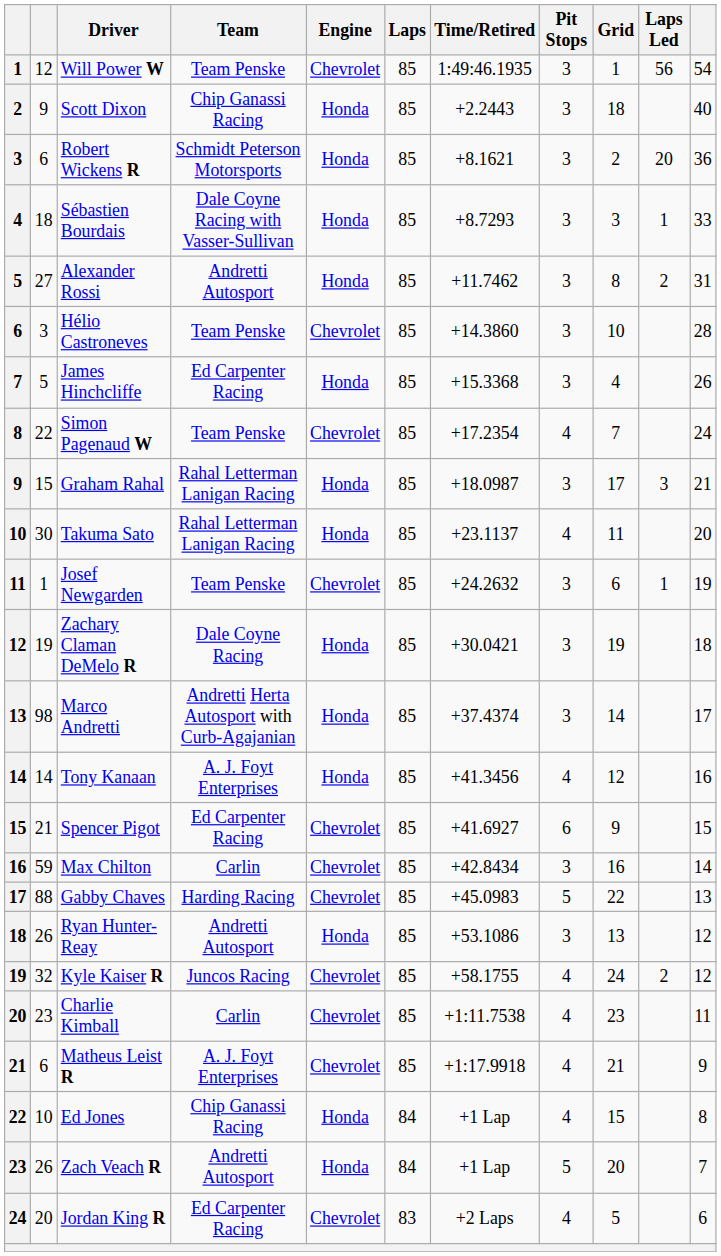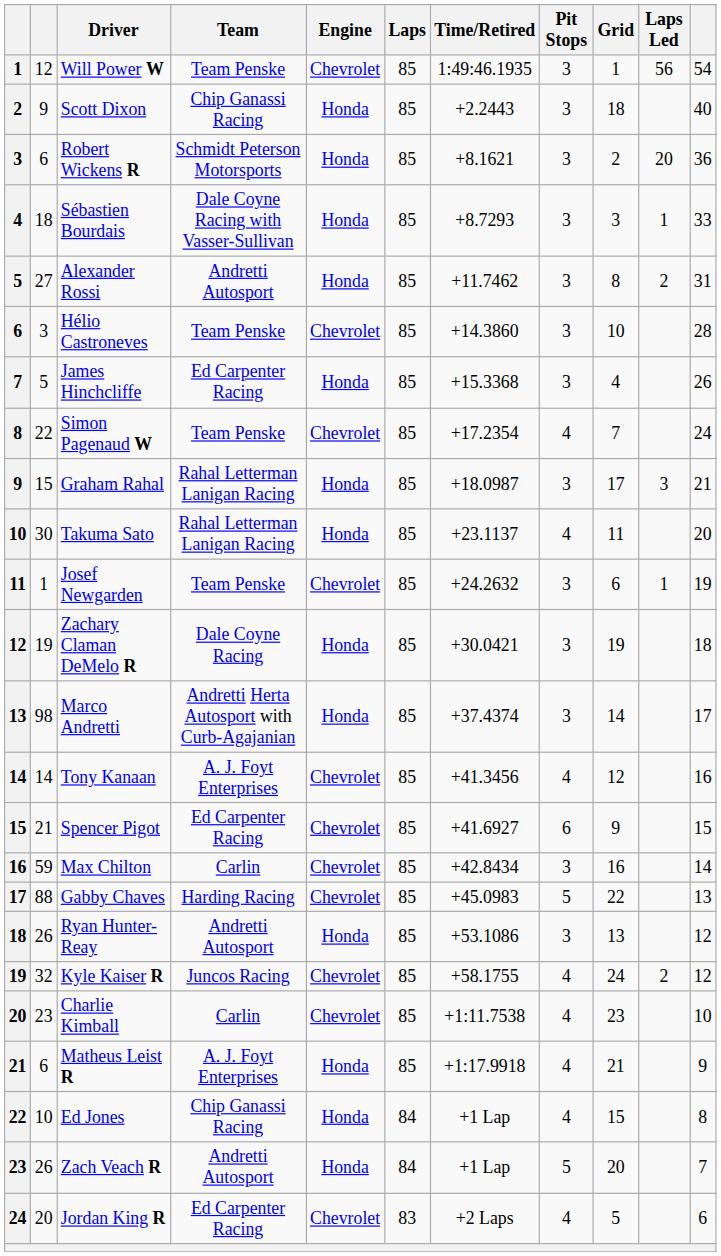 <table class="wikitable" style="text-align:center; font-size: 95%;">
 <tr>
 <th></th>
 <th></th>
 <th>Driver</th>
 <th>Team</th>
 <th>Engine</th>
 <th>Laps</th>
 <th>Time/Retired</th>
 <th>Pit Stops</th>
 <th>Grid</th>
 <th>Laps Led</th>
 <th></th>
 </tr>
 <tr>
 <th>1</th>
 <td>12</td>
 <td align="left"> <a href='#'>Will Power</a> <strong><span>W</span></strong></td>
 <td><a href='#'>Team Penske</a></td>
 <td><a href='#'>Chevrolet</a></td>
 <td>85</td>
 <td>1:49:46.1935</td>
 <td>3</td>
 <td>1</td>
 <td>56</td>
 <td>54</td>
 </tr>
 <tr>
 <th>2</th>
 <td>9</td>
 <td align="left"> <a href='#'>Scott Dixon</a></td>
 <td><a href='#'>Chip Ganassi Racing</a></td>
 <td><a href='#'>Honda</a></td>
 <td>85</td>
 <td>+2.2443</td>
 <td>3</td>
 <td>18</td>
 <td></td>
 <td>40</td>
 </tr>
 <tr>
 <th>3</th>
 <td>6</td>
 <td align="left"> <a href='#'>Robert Wickens</a> <strong><span>R</span></strong></td>
 <td><a href='#'>Schmidt Peterson Motorsports</a></td>
 <td><a href='#'>Honda</a></td>
 <td>85</td>
 <td>+8.1621</td>
 <td>3</td>
 <td>2</td>
 <td>20</td>
 <td>36</td>
 </tr>
 <tr>
 <th>4</th>
 <td>18</td>
 <td align="left"> <a href='#'>Sébastien Bourdais</a></td>
 <td><a href='#'>Dale Coyne Racing with Vasser-Sullivan</a></td>
 <td><a href='#'>Honda</a></td>
 <td>85</td>
 <td>+8.7293</td>
 <td>3</td>
 <td>3</td>
 <td>1</td>
 <td>33</td>
 </tr>
 <tr>
 <th>5</th>
 <td>27</td>
 <td align="left"> <a href='#'>Alexander Rossi</a></td>
 <td><a href='#'>Andretti Autosport</a></td>
 <td><a href='#'>Honda</a></td>
 <td>85</td>
 <td>+11.7462</td>
 <td>3</td>
 <td>8</td>
 <td>2</td>
 <td>31</td>
 </tr>
 <tr>
 <th>6</th>
 <td>3</td>
 <td align="left"> <a href='#'>Hélio Castroneves</a></td>
 <td><a href='#'>Team Penske</a></td>
 <td><a href='#'>Chevrolet</a></td>
 <td>85</td>
 <td>+14.3860</td>
 <td>3</td>
 <td>10</td>
 <td></td>
 <td>28</td>
 </tr>
 <tr>
 <th>7</th>
 <td>5</td>
 <td align="left"> <a href='#'>James Hinchcliffe</a></td>
 <td><a href='#'>Ed Carpenter Racing</a></td>
 <td><a href='#'>Honda</a></td>
 <td>85</td>
 <td>+15.3368</td>
 <td>3</td>
 <td>4</td>
 <td></td>
 <td>26</td>
 </tr>
 <tr>
 <th>8</th>
 <td>22</td>
 <td align="left"> <a href='#'>Simon Pagenaud</a> <strong><span>W</span></strong></td>
 <td><a href='#'>Team Penske</a></td>
 <td><a href='#'>Chevrolet</a></td>
 <td>85</td>
 <td>+17.2354</td>
 <td>4</td>
 <td>7</td>
 <td></td>
 <td>24</td>
 </tr>
 <tr>
 <th>9</th>
 <td>15</td>
 <td align="left"> <a href='#'>Graham Rahal</a></td>
 <td><a href='#'>Rahal Letterman Lanigan Racing</a></td>
 <td><a href='#'>Honda</a></td>
 <td>85</td>
 <td>+18.0987</td>
 <td>3</td>
 <td>17</td>
 <td>3</td>
 <td>21</td>
 </tr>
 <tr>
 <th>10</th>
 <td>30</td>
 <td align="left"> <a href='#'>Takuma Sato</a></td>
 <td><a href='#'>Rahal Letterman Lanigan Racing</a></td>
 <td><a href='#'>Honda</a></td>
 <td>85</td>
 <td>+23.1137</td>
 <td>4</td>
 <td>11</td>
 <td></td>
 <td>20</td>
 </tr>
 <tr>
 <th>11</th>
 <td>1</td>
 <td align="left"> <a href='#'>Josef Newgarden</a></td>
 <td><a href='#'>Team Penske</a></td>
 <td><a href='#'>Chevrolet</a></td>
 <td>85</td>
 <td>+24.2632</td>
 <td>3</td>
 <td>6</td>
 <td>1</td>
 <td>19</td>
 </tr>
 <tr>
 <th>12</th>
 <td>19</td>
 <td align="left"> <a href='#'>Zachary Claman DeMelo</a> <strong><span>R</span></strong></td>
 <td><a href='#'>Dale Coyne Racing</a></td>
 <td><a href='#'>Honda</a></td>
 <td>85</td>
 <td>+30.0421</td>
 <td>3</td>
 <td>19</td>
 <td></td>
 <td>18</td>
 </tr>
 <tr>
 <th>13</th>
 <td>98</td>
 <td align="left"> <a href='#'>Marco Andretti</a></td>
 <td><a href='#'>Andretti</a> <a href='#'>Herta Autosport</a> with <a href='#'>Curb-Agajanian</a></td>
 <td><a href='#'>Honda</a></td>
 <td>85</td>
 <td>+37.4374</td>
 <td>3</td>
 <td>14</td>
 <td></td>
 <td>17</td>
 </tr>
 <tr>
 <th>14</th>
 <td>14</td>
 <td align="left"> <a href='#'>Tony Kanaan</a></td>
 <td><a href='#'>A. J. Foyt Enterprises</a></td>
-<td><a href='#'>Honda</a></td>
+<td><a href='#'>Chevrolet</a></td>
 <td>85</td>
 <td>+41.3456</td>
 <td>4</td>
 <td>12</td>
 <td></td>
 <td>16</td>
 </tr>
 <tr>
 <th>15</th>
 <td>21</td>
 <td align="left"> <a href='#'>Spencer Pigot</a></td>
 <td><a href='#'>Ed Carpenter Racing</a></td>
 <td><a href='#'>Chevrolet</a></td>
 <td>85</td>
 <td>+41.6927</td>
 <td>6</td>
 <td>9</td>
 <td></td>
 <td>15</td>
 </tr>
 <tr>
 <th>16</th>
 <td>59</td>
 <td align="left"> <a href='#'>Max Chilton</a></td>
 <td><a href='#'>Carlin</a></td>
 <td><a href='#'>Chevrolet</a></td>
 <td>85</td>
 <td>+42.8434</td>
 <td>3</td>
 <td>16</td>
 <td></td>
 <td>14</td>
 </tr>
 <tr>
 <th>17</th>
 <td>88</td>
 <td align="left"> <a href='#'>Gabby Chaves</a></td>
 <td><a href='#'>Harding Racing</a></td>
 <td><a href='#'>Chevrolet</a></td>
 <td>85</td>
 <td>+45.0983</td>
 <td>5</td>
 <td>22</td>
 <td></td>
 <td>13</td>
 </tr>
 <tr>
 <th>18</th>
 <td>26</td>
 <td align="left"> <a href='#'>Ryan Hunter-Reay</a></td>
 <td><a href='#'>Andretti Autosport</a></td>
 <td><a href='#'>Honda</a></td>
 <td>85</td>
 <td>+53.1086</td>
 <td>3</td>
 <td>13</td>
 <td></td>
 <td>12</td>
 </tr>
 <tr>
 <th>19</th>
 <td>32</td>
 <td align="left"> <a href='#'>Kyle Kaiser</a> <strong><span>R</span></strong></td>
 <td><a href='#'>Juncos Racing</a></td>
 <td><a href='#'>Chevrolet</a></td>
 <td>85</td>
 <td>+58.1755</td>
 <td>4</td>
 <td>24</td>
 <td>2</td>
 <td>12</td>
 </tr>
 <tr>
 <th>20</th>
 <td>23</td>
 <td align="left"> <a href='#'>Charlie Kimball</a></td>
 <td><a href='#'>Carlin</a></td>
 <td><a href='#'>Chevrolet</a></td>
 <td>85</td>
 <td>+1:11.7538</td>
 <td>4</td>
 <td>23</td>
 <td></td>
-<td>11</td>
+<td>10</td>
 </tr>
 <tr>
 <th>21</th>
 <td>6</td>
 <td align="left"> <a href='#'>Matheus Leist</a> <strong><span>R</span></strong></td>
 <td><a href='#'>A. J. Foyt Enterprises</a></td>
-<td><a href='#'>Chevrolet</a></td>
+<td><a href='#'>Honda</a></td>
 <td>85</td>
 <td>+1:17.9918</td>
 <td>4</td>
 <td>21</td>
 <td></td>
 <td>9</td>
 </tr>
 <tr>
 <th>22</th>
 <td>10</td>
 <td align="left"> <a href='#'>Ed Jones</a></td>
 <td><a href='#'>Chip Ganassi Racing</a></td>
 <td><a href='#'>Honda</a></td>
 <td>84</td>
 <td>+1 Lap</td>
 <td>4</td>
 <td>15</td>
 <td></td>
 <td>8</td>
 </tr>
 <tr>
 <th>23</th>
 <td>26</td>
 <td align="left"> <a href='#'>Zach Veach</a> <strong><span>R</span></strong></td>
 <td><a href='#'>Andretti Autosport</a></td>
 <td><a href='#'>Honda</a></td>
 <td>84</td>
 <td>+1 Lap</td>
 <td>5</td>
 <td>20</td>
 <td></td>
 <td>7</td>
 </tr>
 <tr>
 <th>24</th>
 <td>20</td>
 <td align="left"> <a href='#'>Jordan King</a> <strong><span>R</span></strong></td>
 <td><a href='#'>Ed Carpenter Racing</a></td>
 <td><a href='#'>Chevrolet</a></td>
 <td>83</td>
 <td>+2 Laps</td>
 <td>4</td>
 <td>5</td>
 <td></td>
 <td>6</td>
 </tr>
 <tr>
 <th colspan="11"> </th>
 </tr>
 </table>
